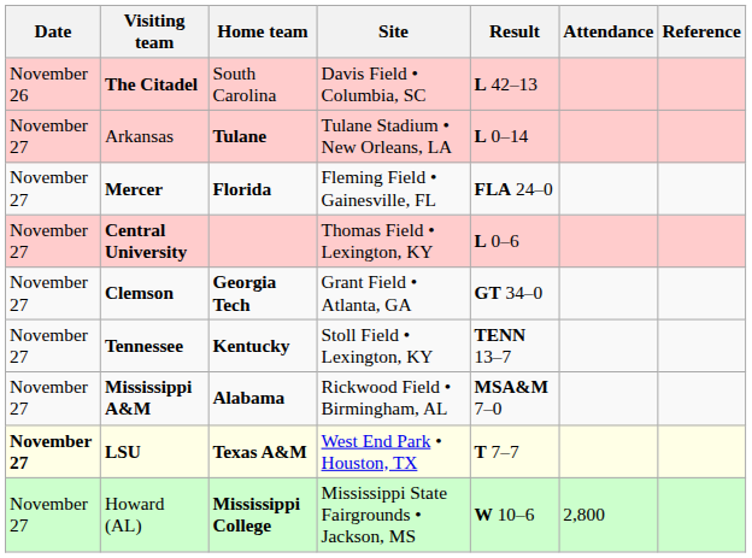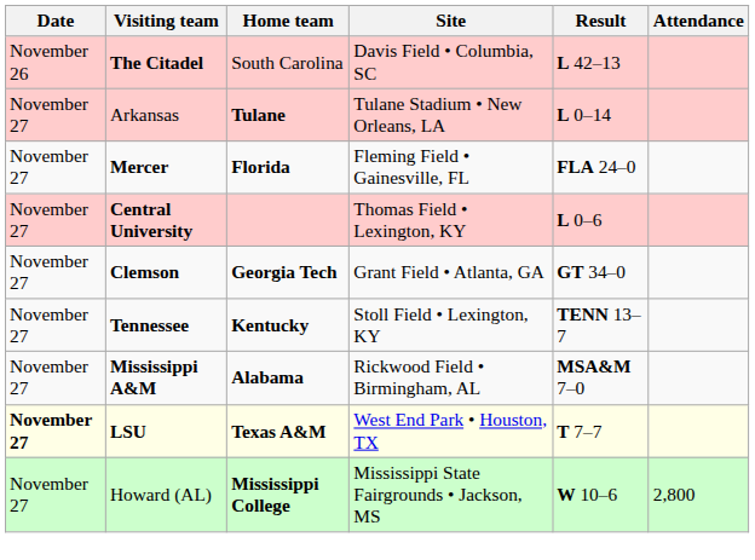 <table class="wikitable" style="font-size:95%;">
 <tr>
 <th>Date</th>
 <th>Visiting team</th>
 <th>Home team</th>
 <th>Site</th>
 <th>Result</th>
 <th>Attendance</th>
-<th class="unsortable">Reference</th>
 </tr>
 <tr bgcolor=ffcccc>
 <td>November 26</td>
 <td><strong>The Citadel</strong></td>
 <td>South Carolina</td>
 <td>Davis Field • Columbia, SC</td>
 <td><strong>L</strong> 42–13</td>
-<td></td>
 <td></td>
 </tr>
 <tr bgcolor=ffcccc>
 <td>November 27</td>
 <td>Arkansas</td>
 <td><strong>Tulane</strong></td>
 <td>Tulane Stadium • New Orleans, LA</td>
 <td><strong>L</strong> 0–14</td>
 <td></td>
-<td></td>
 </tr>
 <tr bgcolor=>
 <td>November 27</td>
 <td><strong>Mercer</strong></td>
 <td><strong>Florida</strong></td>
 <td>Fleming Field • Gainesville, FL</td>
 <td><strong>FLA</strong> 24–0</td>
-<td></td>
 <td></td>
 </tr>
 <tr bgcolor=ffcccc>
 <td>November 27</td>
 <td><strong>Central University</strong></td>
 <td></td>
 <td>Thomas Field • Lexington, KY</td>
 <td><strong>L</strong> 0–6</td>
 <td></td>
-<td></td>
 </tr>
 <tr bgcolor=>
 <td>November 27</td>
 <td><strong>Clemson</strong></td>
 <td><strong>Georgia Tech</strong></td>
 <td>Grant Field • Atlanta, GA</td>
 <td><strong>GT</strong> 34–0</td>
-<td></td>
 <td></td>
 </tr>
 <tr bgcolor=>
 <td>November 27</td>
 <td><strong>Tennessee</strong></td>
 <td><strong>Kentucky</strong></td>
 <td>Stoll Field • Lexington, KY</td>
 <td><strong>TENN</strong> 13–7</td>
 <td></td>
-<td></td>
 </tr>
 <tr bgcolor=>
 <td>November 27</td>
 <td><strong>Mississippi A&M</strong></td>
 <td><strong>Alabama</strong></td>
 <td>Rickwood Field • Birmingham, AL</td>
 <td><strong>MSA&M</strong> 7–0</td>
-<td></td>
 <td></td>
 </tr>
 <tr bgcolor=ffffe6>
 <td><strong>November 27</strong></td>
 <td><strong>LSU</strong></td>
 <td><strong>Texas A&M</strong></td>
 <td><a href='#'>West End Park</a> • <a href='#'>Houston, TX</a></td>
 <td><strong>T</strong> 7–7</td>
 <td></td>
-<td></td>
 </tr>
 <tr bgcolor=ccffcc>
 <td>November 27</td>
 <td>Howard (AL)</td>
 <td><strong>Mississippi College</strong></td>
 <td>Mississippi State Fairgrounds • Jackson, MS</td>
 <td><strong>W</strong> 10–6</td>
 <td>2,800</td>
-<td></td>
 </tr>
 </table>
